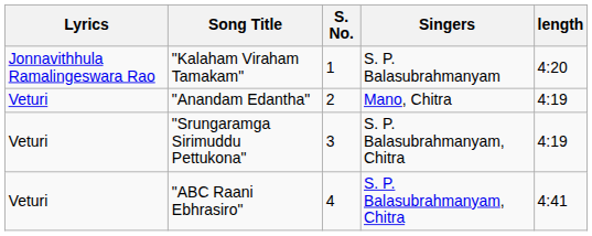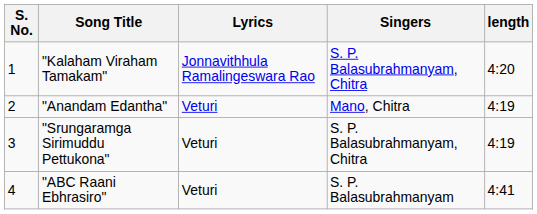 <table class="wikitable">
 <tr>
+<th>S. No.</th>
+<th>Song Title</th>
 <th>Lyrics</th>
-<th>Song Title</th>
-<th>S. No.</th>
 <th>Singers</th>
 <th>length</th>
 </tr>
 <tr>
+<td>1</td>
+<td>"Kalaham Viraham Tamakam"</td>
 <td><a href='#'>Jonnavithhula Ramalingeswara Rao</a></td>
-<td>"Kalaham Viraham Tamakam"</td>
-<td>1</td>
-<td>S. P. Balasubrahmanyam</td>
+<td><a href='#'>S. P. Balasubrahmanyam</a>, <a href='#'>Chitra</a></td>
 <td>4:20</td>
 </tr>
 <tr>
+<td>2</td>
+<td>"Anandam Edantha"</td>
 <td><a href='#'>Veturi</a></td>
-<td>"Anandam Edantha"</td>
-<td>2</td>
 <td><a href='#'>Mano</a>, Chitra</td>
 <td>4:19</td>
 </tr>
 <tr>
+<td>3</td>
+<td>"Srungaramga Sirimuddu Pettukona"</td>
 <td>Veturi</td>
-<td>"Srungaramga Sirimuddu Pettukona"</td>
-<td>3</td>
 <td>S. P. Balasubrahmanyam, Chitra</td>
 <td>4:19</td>
 </tr>
 <tr>
+<td>4</td>
+<td>"ABC Raani Ebhrasiro"</td>
 <td>Veturi</td>
-<td>"ABC Raani Ebhrasiro"</td>
-<td>4</td>
-<td><a href='#'>S. P. Balasubrahmanyam</a>, <a href='#'>Chitra</a></td>
+<td>S. P. Balasubrahmanyam</td>
 <td>4:41</td>
 </tr>
 </table>
